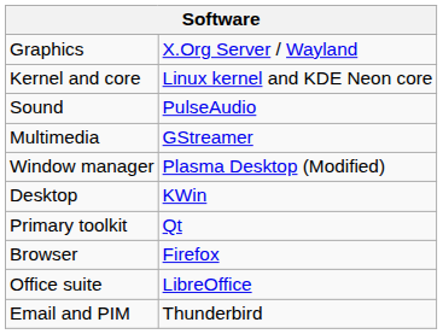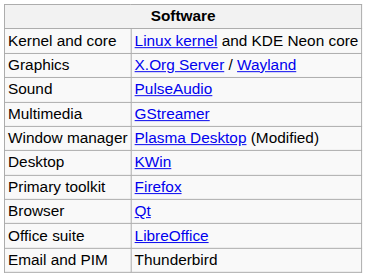 <table class="wikitable">
 <tr>
 <th colspan="2">Software</th>
 </tr>
 <tr>
+<td>Kernel and core</td>
+<td><a href='#'>Linux kernel</a> and KDE Neon core</td>
+</tr>
+<tr>
 <td>Graphics</td>
 <td><a href='#'>X.Org Server</a> / <a href='#'>Wayland</a></td>
-</tr>
-<tr>
-<td>Kernel and core</td>
-<td><a href='#'>Linux kernel</a> and KDE Neon core</td>
 </tr>
 <tr>
 <td>Sound</td>
 <td><a href='#'>PulseAudio</a></td>
 </tr>
 <tr>
 <td>Multimedia</td>
 <td><a href='#'>GStreamer</a></td>
 </tr>
 <tr>
 <td>Window manager</td>
 <td><a href='#'>Plasma Desktop</a> (Modified)</td>
 </tr>
 <tr>
 <td>Desktop</td>
 <td><a href='#'>KWin</a></td>
 </tr>
 <tr>
 <td>Primary toolkit</td>
-<td><a href='#'>Qt</a></td>
+<td><a href='#'>Firefox</a></td>
 </tr>
 <tr>
 <td>Browser</td>
-<td><a href='#'>Firefox</a></td>
+<td><a href='#'>Qt</a></td>
 </tr>
 <tr>
 <td>Office suite</td>
 <td><a href='#'>LibreOffice</a></td>
 </tr>
 <tr>
 <td>Email and PIM</td>
 <td>Thunderbird</td>
 </tr>
 </table>
